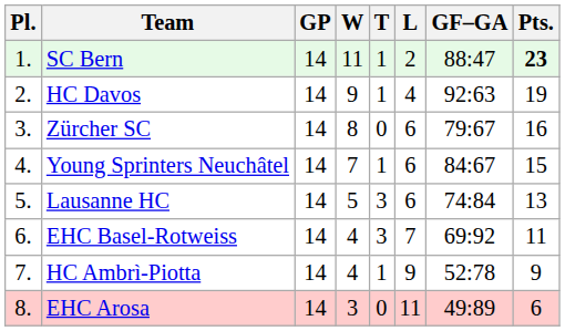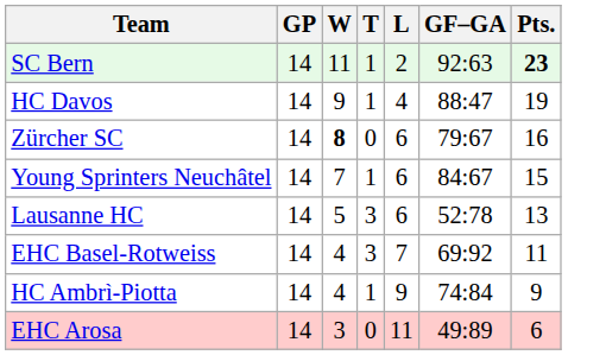 <table class="wikitable">
 <tr>
-<th>Pl.</th>
 <th>Team</th>
 <th>GP</th>
 <th>W</th>
 <th>T</th>
 <th>L</th>
 <th>GF–GA</th>
 <th>Pts.</th>
 </tr>
 <tr align="center " bgcolor="#e6fae6">
-<td>1.</td>
 <td align="left"><a href='#'>SC Bern</a></td>
 <td>14</td>
 <td>11</td>
 <td>1</td>
 <td>2</td>
-<td>88:47</td>
+<td>92:63</td>
 <td><strong>23</strong></td>
 </tr>
 <tr align="center "  bgcolor="#FFFFFF">
-<td>2.</td>
 <td align="left"><a href='#'>HC Davos</a></td>
 <td>14</td>
 <td>9</td>
 <td>1</td>
 <td>4</td>
-<td>92:63</td>
+<td>88:47</td>
 <td>19</td>
 </tr>
 <tr align="center "  bgcolor="#FFFFFF">
-<td>3.</td>
 <td align="left"><a href='#'>Zürcher SC</a></td>
 <td>14</td>
-<td>8</td>
+<td><strong>8</strong></td>
 <td>0</td>
 <td>6</td>
 <td>79:67</td>
 <td>16</td>
 </tr>
 <tr align="center "  bgcolor="#FFFFFF">
-<td>4.</td>
 <td align="left"><a href='#'>Young Sprinters Neuchâtel</a></td>
 <td>14</td>
 <td>7</td>
 <td>1</td>
 <td>6</td>
 <td>84:67</td>
 <td>15</td>
 </tr>
 <tr align="center " bgcolor="#FFFFFF">
-<td>5.</td>
 <td align="left"><a href='#'>Lausanne HC</a></td>
 <td>14</td>
 <td>5</td>
 <td>3</td>
 <td>6</td>
-<td>74:84</td>
+<td>52:78</td>
 <td>13</td>
 </tr>
 <tr align="center "  bgcolor="#FFFFFF">
-<td>6.</td>
 <td align="left"><a href='#'>EHC Basel-Rotweiss</a></td>
 <td>14</td>
 <td>4</td>
 <td>3</td>
 <td>7</td>
 <td>69:92</td>
 <td>11</td>
 </tr>
 <tr align="center "  bgcolor="#FFFFFF">
-<td>7.</td>
 <td align="left"><a href='#'>HC Ambrì-Piotta</a></td>
 <td>14</td>
 <td>4</td>
 <td>1</td>
 <td>9</td>
-<td>52:78</td>
+<td>74:84</td>
 <td>9</td>
 </tr>
 <tr align="center "  bgcolor="#ffcccc">
-<td>8.</td>
 <td align="left"><a href='#'>EHC Arosa</a></td>
 <td>14</td>
 <td>3</td>
 <td>0</td>
 <td>11</td>
 <td>49:89</td>
 <td>6</td>
 </tr>
 </table>
